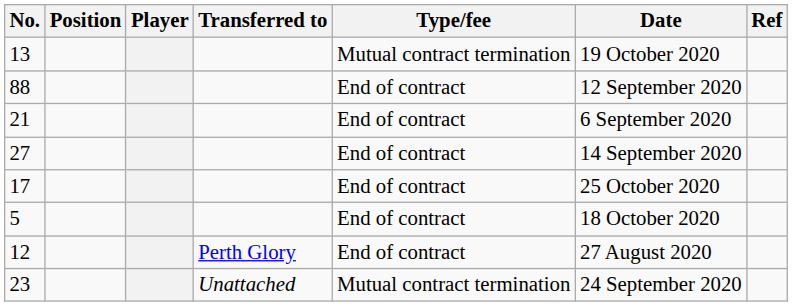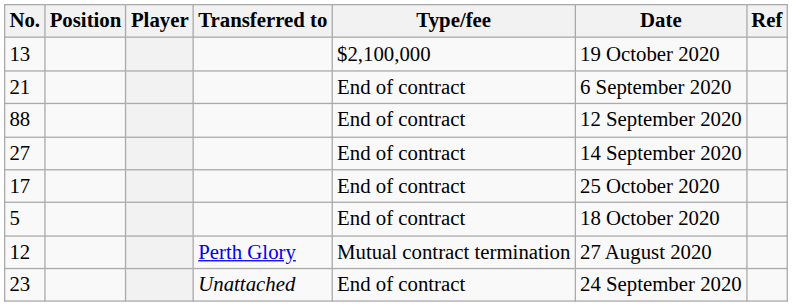 <table class="wikitable plainrowheaders sortable" style="text-align:center; text-align:left">
 <tr>
 <th scope="col">No.</th>
 <th scope="col">Position</th>
 <th scope="col">Player</th>
 <th scope="col">Transferred to</th>
 <th scope="col">Type/fee</th>
 <th scope="col">Date</th>
 <th scope="col" class="unsortable">Ref</th>
 </tr>
 <tr>
 <td>13</td>
 <td></td>
 <th scope="row"></th>
 <td></td>
-<td>Mutual contract termination</td>
+<td>$2,100,000</td>
 <td>19 October 2020</td>
+<td></td>
+</tr>
+<tr>
+<td>21</td>
+<td></td>
+<th scope="row"></th>
+<td></td>
+<td>End of contract</td>
+<td>6 September 2020</td>
 <td></td>
 </tr>
 <tr>
 <td>88</td>
 <td></td>
 <th scope="row"></th>
 <td></td>
 <td>End of contract</td>
 <td>12 September 2020</td>
-<td></td>
-</tr>
-<tr>
-<td>21</td>
-<td></td>
-<th scope="row"></th>
-<td></td>
-<td>End of contract</td>
-<td>6 September 2020</td>
 <td></td>
 </tr>
 <tr>
 <td>27</td>
 <td></td>
 <th scope="row"></th>
 <td></td>
 <td>End of contract</td>
 <td>14 September 2020</td>
 <td></td>
 </tr>
 <tr>
 <td>17</td>
 <td></td>
 <th scope="row"></th>
 <td></td>
 <td>End of contract</td>
 <td>25 October 2020</td>
 <td></td>
 </tr>
 <tr>
 <td>5</td>
 <td></td>
 <th scope="row"></th>
 <td></td>
 <td>End of contract</td>
 <td>18 October 2020</td>
 <td></td>
 </tr>
 <tr>
 <td>12</td>
 <td></td>
 <th scope="row"></th>
 <td><a href='#'>Perth Glory</a></td>
-<td>End of contract</td>
+<td>Mutual contract termination</td>
 <td>27 August 2020</td>
 <td></td>
 </tr>
 <tr>
 <td>23</td>
 <td></td>
 <th scope="row"></th>
 <td><em>Unattached</em></td>
-<td>Mutual contract termination</td>
+<td>End of contract</td>
 <td>24 September 2020</td>
 <td></td>
 </tr>
 </table>
